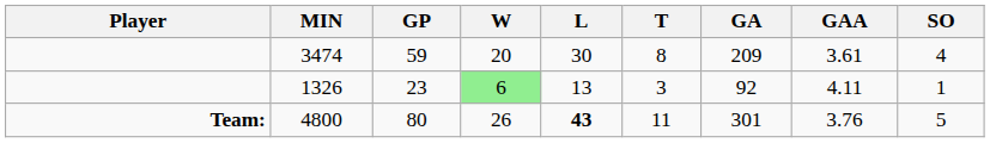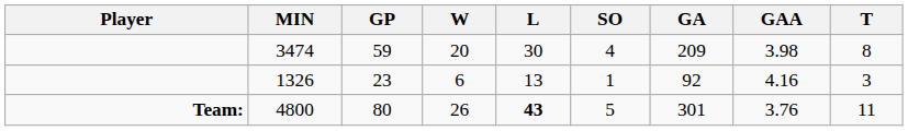 <table class="wikitable sortable" width="60%">
 <tr>
 <th bgcolor="#DDDDFF" width="10%">Player</th>
 <th width="3%" bgcolor="#DDDDFF" title="Minutes played">MIN</th>
 <th width="3%" bgcolor="#DDDDFF" title="Games played in">GP</th>
 <th width="3%" bgcolor="#DDDDFF" title="Wins">W</th>
 <th width="3%" bgcolor="#DDDDFF"title="Losses">L</th>
-<th width="3%" bgcolor="#DDDDFF" title="Ties">T</th>
+<th width="3%" bgcolor="#DDDDFF"title="Shut-outs">SO</th>
 <th width="3%" bgcolor="#DDDDFF" title="Goals against">GA</th>
 <th width="3%" bgcolor="#DDDDFF" title="Goals against average">GAA</th>
-<th width="3%" bgcolor="#DDDDFF"title="Shut-outs">SO</th>
+<th width="3%" bgcolor="#DDDDFF" title="Ties">T</th>
 </tr>
 <tr align="center">
 <td align="right"></td>
 <td>3474</td>
 <td>59</td>
 <td>20</td>
 <td>30</td>
+<td>4</td>
+<td>209</td>
+<td>3.98</td>
 <td>8</td>
-<td>209</td>
-<td>3.61</td>
-<td>4</td>
 </tr>
 <tr align="center">
 <td align="right"></td>
 <td>1326</td>
 <td>23</td>
-<td style="background: lightgreen;">6</td>
+<td>6</td>
 <td>13</td>
+<td>1</td>
+<td>92</td>
+<td>4.16</td>
 <td>3</td>
-<td>92</td>
-<td>4.11</td>
-<td>1</td>
 </tr>
 <tr align="center">
 <td align="right"><strong>Team:</strong></td>
 <td>4800</td>
 <td>80</td>
 <td>26</td>
 <td><strong>43</strong></td>
-<td>11</td>
+<td>5</td>
 <td>301</td>
 <td>3.76</td>
-<td>5</td>
+<td>11</td>
 </tr>
 </table>
